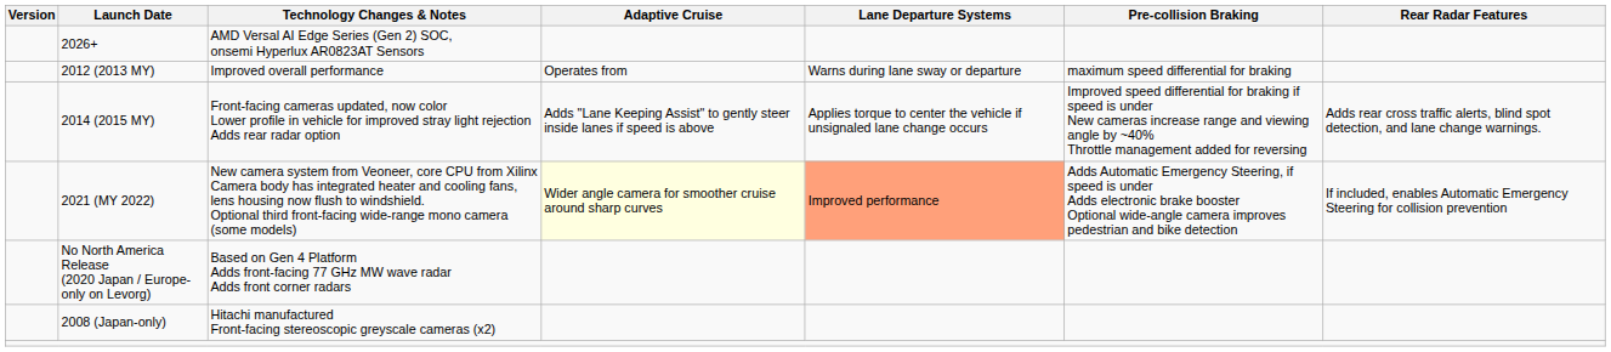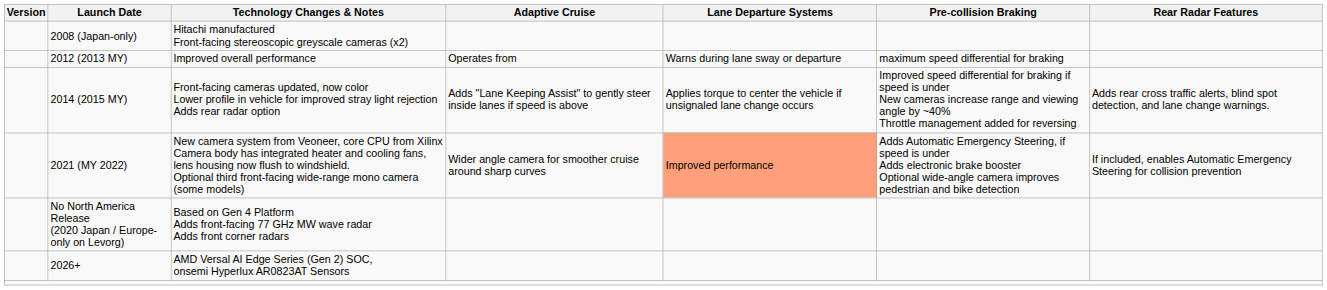 <table class="wikitable">
 <tr>
 <th>Version</th>
 <th>Launch Date</th>
 <th>Technology Changes & Notes</th>
 <th>Adaptive Cruise</th>
 <th>Lane Departure Systems</th>
 <th>Pre-collision Braking</th>
 <th>Rear Radar Features</th>
 </tr>
 <tr>
 <td></td>
-<td>2026+</td>
-<td>AMD Versal AI Edge Series (Gen 2) SOC,<br>onsemi Hyperlux AR0823AT Sensors</td>
+<td>2008 (Japan-only)</td>
+<td>Hitachi manufactured<br>Front-facing stereoscopic greyscale cameras (x2)</td>
 <td></td>
 <td></td>
 <td></td>
 <td></td>
 </tr>
 <tr>
 <td></td>
 <td>2012 (2013 MY)</td>
 <td>Improved overall performance</td>
 <td>Operates from </td>
 <td>Warns during lane sway or departure</td>
 <td> maximum speed differential for braking</td>
 <td></td>
 </tr>
 <tr>
 <td></td>
 <td>2014 (2015 MY)</td>
 <td>Front-facing cameras updated, now color<br>Lower profile in vehicle for improved stray light rejection<br>Adds rear radar option</td>
 <td>Adds "Lane Keeping Assist" to gently steer inside lanes if speed is above </td>
 <td>Applies torque to center the vehicle if unsignaled lane change occurs</td>
 <td>Improved speed differential for braking if speed is under <br>New cameras increase range and viewing angle by ~40%<br>Throttle management added for reversing</td>
 <td>Adds rear cross traffic alerts, blind spot detection, and lane change warnings.</td>
 </tr>
 <tr>
 <td></td>
 <td>2021 (MY 2022)</td>
 <td>New camera system from Veoneer, core CPU from Xilinx<br>Camera body has integrated heater and cooling fans, lens housing now flush to windshield.<br>Optional third front-facing wide-range mono camera (some models)</td>
-<td style="background: lightyellow;">Wider angle camera for smoother cruise around sharp curves</td>
+<td>Wider angle camera for smoother cruise around sharp curves</td>
 <td style="background: lightsalmon;">Improved performance</td>
 <td>Adds Automatic Emergency Steering, if speed is under <br>Adds electronic brake booster<br>Optional wide-angle camera improves pedestrian and bike detection</td>
 <td>If included, enables Automatic Emergency Steering for collision prevention</td>
 </tr>
 <tr>
 <td></td>
 <td>No North America Release<br>(2020 Japan / Europe-only on Levorg)</td>
 <td>Based on Gen 4 Platform<br>Adds front-facing 77 GHz MW wave radar<br>Adds front corner radars</td>
 <td></td>
 <td></td>
 <td></td>
 <td></td>
 </tr>
 <tr>
 <td></td>
-<td>2008 (Japan-only)</td>
-<td>Hitachi manufactured<br>Front-facing stereoscopic greyscale cameras (x2)</td>
+<td>2026+</td>
+<td>AMD Versal AI Edge Series (Gen 2) SOC,<br>onsemi Hyperlux AR0823AT Sensors</td>
 <td></td>
 <td></td>
 <td></td>
 <td></td>
 </tr>
 <tr>
 <td colspan="7"></td>
 </tr>
 </table>
